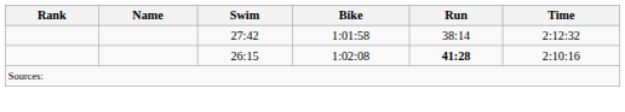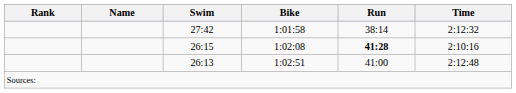 <table class="wikitable sortable" style="font-size:95%" width="60%">
 <tr bgcolor="lightsteelblue">
 <th>Rank</th>
 <th>Name</th>
 <th>Swim</th>
 <th>Bike</th>
 <th>Run</th>
 <th>Time</th>
 </tr>
 <tr align="center">
 <td></td>
 <td align="left"></td>
 <td>27:42</td>
 <td>1:01:58</td>
 <td>38:14</td>
 <td>2:12:32</td>
 </tr>
 <tr align="center">
 <td></td>
 <td align="left"></td>
 <td>26:15</td>
 <td>1:02:08</td>
 <td><strong>41:28</strong></td>
 <td>2:10:16</td>
 </tr>
+<tr align="center">
+<td></td>
+<td align="left"></td>
+<td>26:13</td>
+<td>1:02:51</td>
+<td>41:00</td>
+<td>2:12:48</td>
+</tr>
 <tr>
 <td colspan="6"><small>Sources:</small></td>
 </tr>
 </table>
